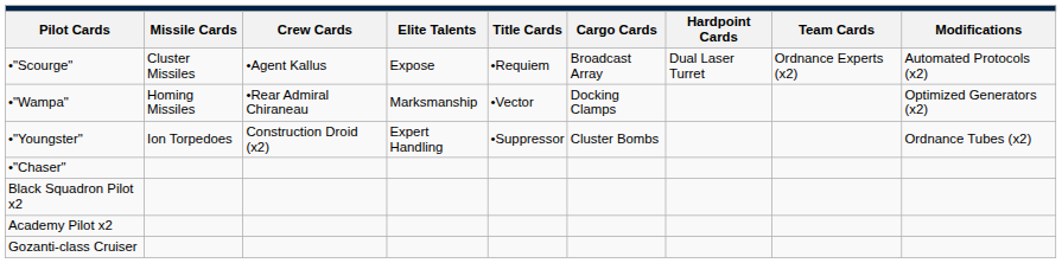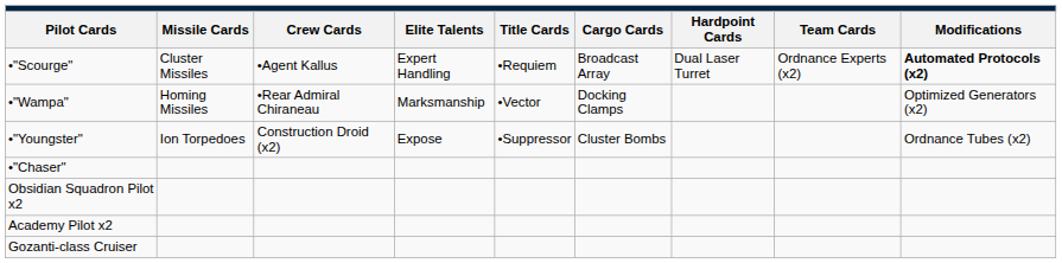 <table class="wikitable sortable">
 <tr style="background:#002244;">
 <td colspan="9"></td>
 </tr>
 <tr>
 <th>Pilot Cards</th>
 <th>Missile Cards</th>
 <th>Crew Cards</th>
 <th>Elite Talents</th>
 <th>Title Cards</th>
 <th>Cargo Cards</th>
 <th>Hardpoint Cards</th>
 <th>Team Cards</th>
 <th>Modifications</th>
 </tr>
 <tr>
 <td>•"Scourge"</td>
 <td>Cluster Missiles</td>
 <td>•Agent Kallus</td>
-<td>Expose</td>
+<td>Expert Handling</td>
 <td>•Requiem</td>
 <td>Broadcast Array</td>
 <td>Dual Laser Turret</td>
 <td>Ordnance Experts (x2)</td>
-<td>Automated Protocols  (x2)</td>
+<td><strong>Automated Protocols  (x2)</strong></td>
 </tr>
 <tr>
 <td>•"Wampa"</td>
 <td>Homing Missiles</td>
 <td>•Rear Admiral Chiraneau</td>
 <td>Marksmanship</td>
 <td>•Vector</td>
 <td>Docking Clamps</td>
 <td></td>
 <td></td>
 <td>Optimized Generators (x2)</td>
 </tr>
 <tr>
 <td>•"Youngster"</td>
 <td>Ion Torpedoes</td>
 <td>Construction Droid (x2)</td>
-<td>Expert Handling</td>
+<td>Expose</td>
 <td>•Suppressor</td>
 <td>Cluster Bombs</td>
 <td></td>
 <td></td>
 <td>Ordnance Tubes (x2)</td>
 </tr>
 <tr>
 <td>•"Chaser"</td>
 <td></td>
 <td></td>
 <td></td>
 <td></td>
 <td></td>
 <td></td>
 <td></td>
 <td></td>
 </tr>
 <tr>
-<td>Black Squadron Pilot x2</td>
+<td>Obsidian Squadron Pilot x2</td>
 <td></td>
 <td></td>
 <td></td>
 <td></td>
 <td></td>
 <td></td>
 <td></td>
 <td></td>
 </tr>
 <tr>
 <td>Academy Pilot x2</td>
 <td></td>
 <td></td>
 <td></td>
 <td></td>
 <td></td>
 <td></td>
 <td></td>
 <td></td>
 </tr>
 <tr>
 <td>Gozanti-class Cruiser</td>
 <td></td>
 <td></td>
 <td></td>
 <td></td>
 <td></td>
 <td></td>
 <td></td>
 <td></td>
 </tr>
 </table>
